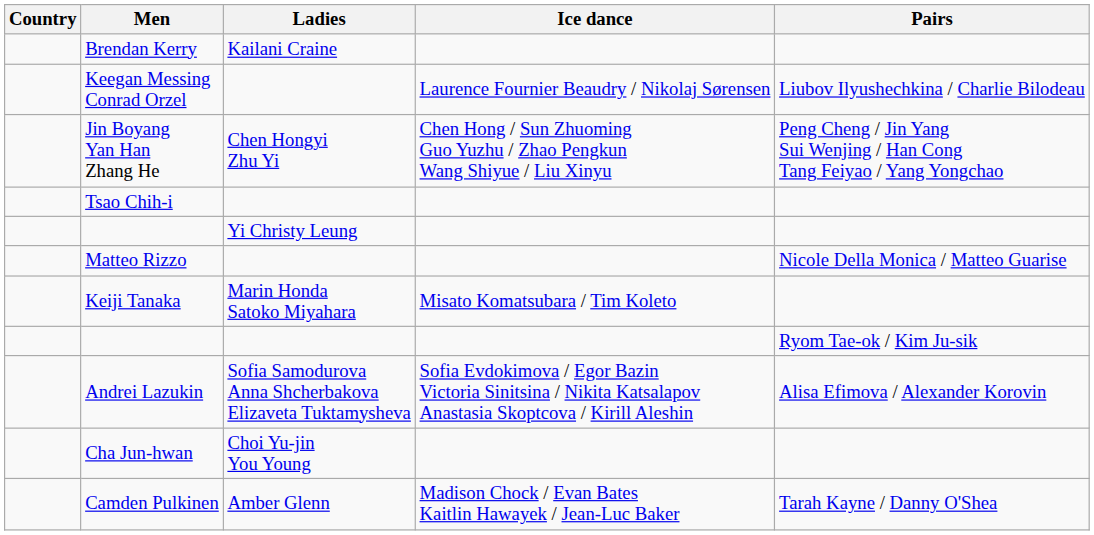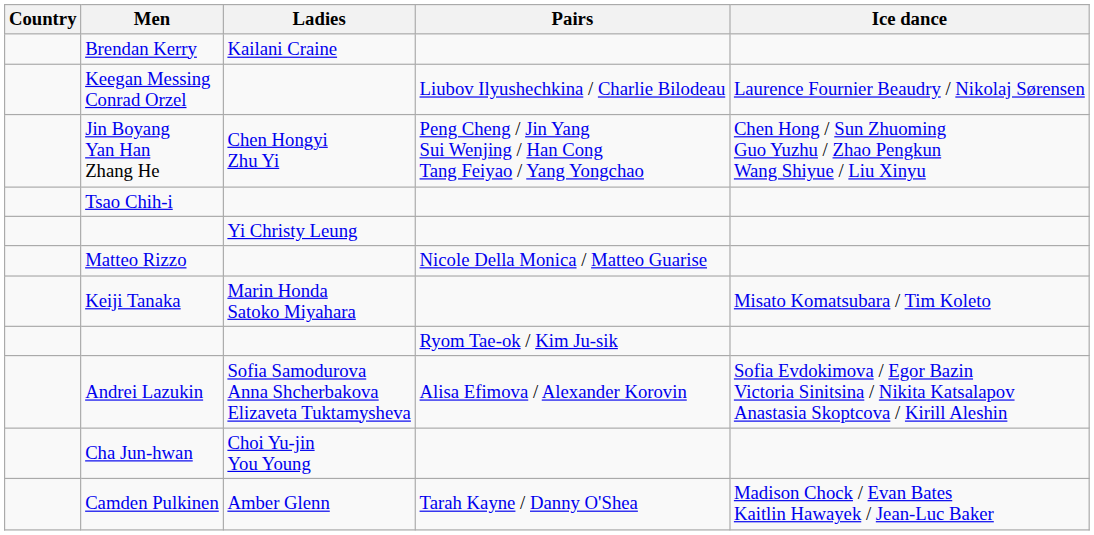 <table class="wikitable">
 <tr>
 <th>Country</th>
 <th>Men</th>
 <th>Ladies</th>
+<th>Pairs</th>
 <th>Ice dance</th>
-<th>Pairs</th>
 </tr>
 <tr>
 <td></td>
 <td><a href='#'>Brendan Kerry</a></td>
 <td><a href='#'>Kailani Craine</a></td>
 <td></td>
 <td></td>
 </tr>
 <tr>
 <td></td>
 <td><a href='#'>Keegan Messing</a><br><a href='#'>Conrad Orzel</a></td>
 <td></td>
+<td><a href='#'>Liubov Ilyushechkina</a> / <a href='#'>Charlie Bilodeau</a></td>
 <td><a href='#'>Laurence Fournier Beaudry</a> / <a href='#'>Nikolaj Sørensen</a></td>
-<td><a href='#'>Liubov Ilyushechkina</a> / <a href='#'>Charlie Bilodeau</a></td>
 </tr>
 <tr>
 <td></td>
 <td><a href='#'>Jin Boyang</a><br><a href='#'>Yan Han</a><br>Zhang He</td>
 <td><a href='#'>Chen Hongyi</a><br><a href='#'>Zhu Yi</a></td>
+<td><a href='#'>Peng Cheng</a> / <a href='#'>Jin Yang</a><br><a href='#'>Sui Wenjing</a> / <a href='#'>Han Cong</a><br><a href='#'>Tang Feiyao</a> / <a href='#'>Yang Yongchao</a></td>
 <td><a href='#'>Chen Hong</a> / <a href='#'>Sun Zhuoming</a><br><a href='#'>Guo Yuzhu</a> / <a href='#'>Zhao Pengkun</a><br><a href='#'>Wang Shiyue</a> / <a href='#'>Liu Xinyu</a></td>
-<td><a href='#'>Peng Cheng</a> / <a href='#'>Jin Yang</a><br><a href='#'>Sui Wenjing</a> / <a href='#'>Han Cong</a><br><a href='#'>Tang Feiyao</a> / <a href='#'>Yang Yongchao</a></td>
 </tr>
 <tr>
 <td></td>
 <td><a href='#'>Tsao Chih-i</a></td>
 <td></td>
 <td></td>
 <td></td>
 </tr>
 <tr>
 <td></td>
 <td></td>
 <td><a href='#'>Yi Christy Leung</a></td>
 <td></td>
 <td></td>
 </tr>
 <tr>
 <td></td>
 <td><a href='#'>Matteo Rizzo</a></td>
 <td></td>
+<td><a href='#'>Nicole Della Monica</a> / <a href='#'>Matteo Guarise</a></td>
 <td></td>
-<td><a href='#'>Nicole Della Monica</a> / <a href='#'>Matteo Guarise</a></td>
 </tr>
 <tr>
 <td></td>
 <td><a href='#'>Keiji Tanaka</a></td>
 <td><a href='#'>Marin Honda</a><br><a href='#'>Satoko Miyahara</a></td>
+<td></td>
 <td><a href='#'>Misato Komatsubara</a> / <a href='#'>Tim Koleto</a></td>
-<td></td>
 </tr>
 <tr>
 <td></td>
 <td></td>
 <td></td>
+<td><a href='#'>Ryom Tae-ok</a> / <a href='#'>Kim Ju-sik</a></td>
 <td></td>
-<td><a href='#'>Ryom Tae-ok</a> / <a href='#'>Kim Ju-sik</a></td>
 </tr>
 <tr>
 <td></td>
 <td><a href='#'>Andrei Lazukin</a></td>
 <td><a href='#'>Sofia Samodurova</a><br><a href='#'>Anna Shcherbakova</a><br><a href='#'>Elizaveta Tuktamysheva</a></td>
+<td><a href='#'>Alisa Efimova</a> / <a href='#'>Alexander Korovin</a></td>
 <td><a href='#'>Sofia Evdokimova</a> / <a href='#'>Egor Bazin</a><br><a href='#'>Victoria Sinitsina</a> / <a href='#'>Nikita Katsalapov</a><br><a href='#'>Anastasia Skoptcova</a> / <a href='#'>Kirill Aleshin</a></td>
-<td><a href='#'>Alisa Efimova</a> / <a href='#'>Alexander Korovin</a></td>
 </tr>
 <tr>
 <td></td>
 <td><a href='#'>Cha Jun-hwan</a></td>
 <td><a href='#'>Choi Yu-jin</a><br><a href='#'>You Young</a></td>
 <td></td>
 <td></td>
 </tr>
 <tr>
 <td></td>
 <td><a href='#'>Camden Pulkinen</a></td>
 <td><a href='#'>Amber Glenn</a></td>
+<td><a href='#'>Tarah Kayne</a> / <a href='#'>Danny O'Shea</a></td>
 <td><a href='#'>Madison Chock</a> / <a href='#'>Evan Bates</a><br><a href='#'>Kaitlin Hawayek</a> / <a href='#'>Jean-Luc Baker</a></td>
-<td><a href='#'>Tarah Kayne</a> / <a href='#'>Danny O'Shea</a></td>
 </tr>
 </table>
